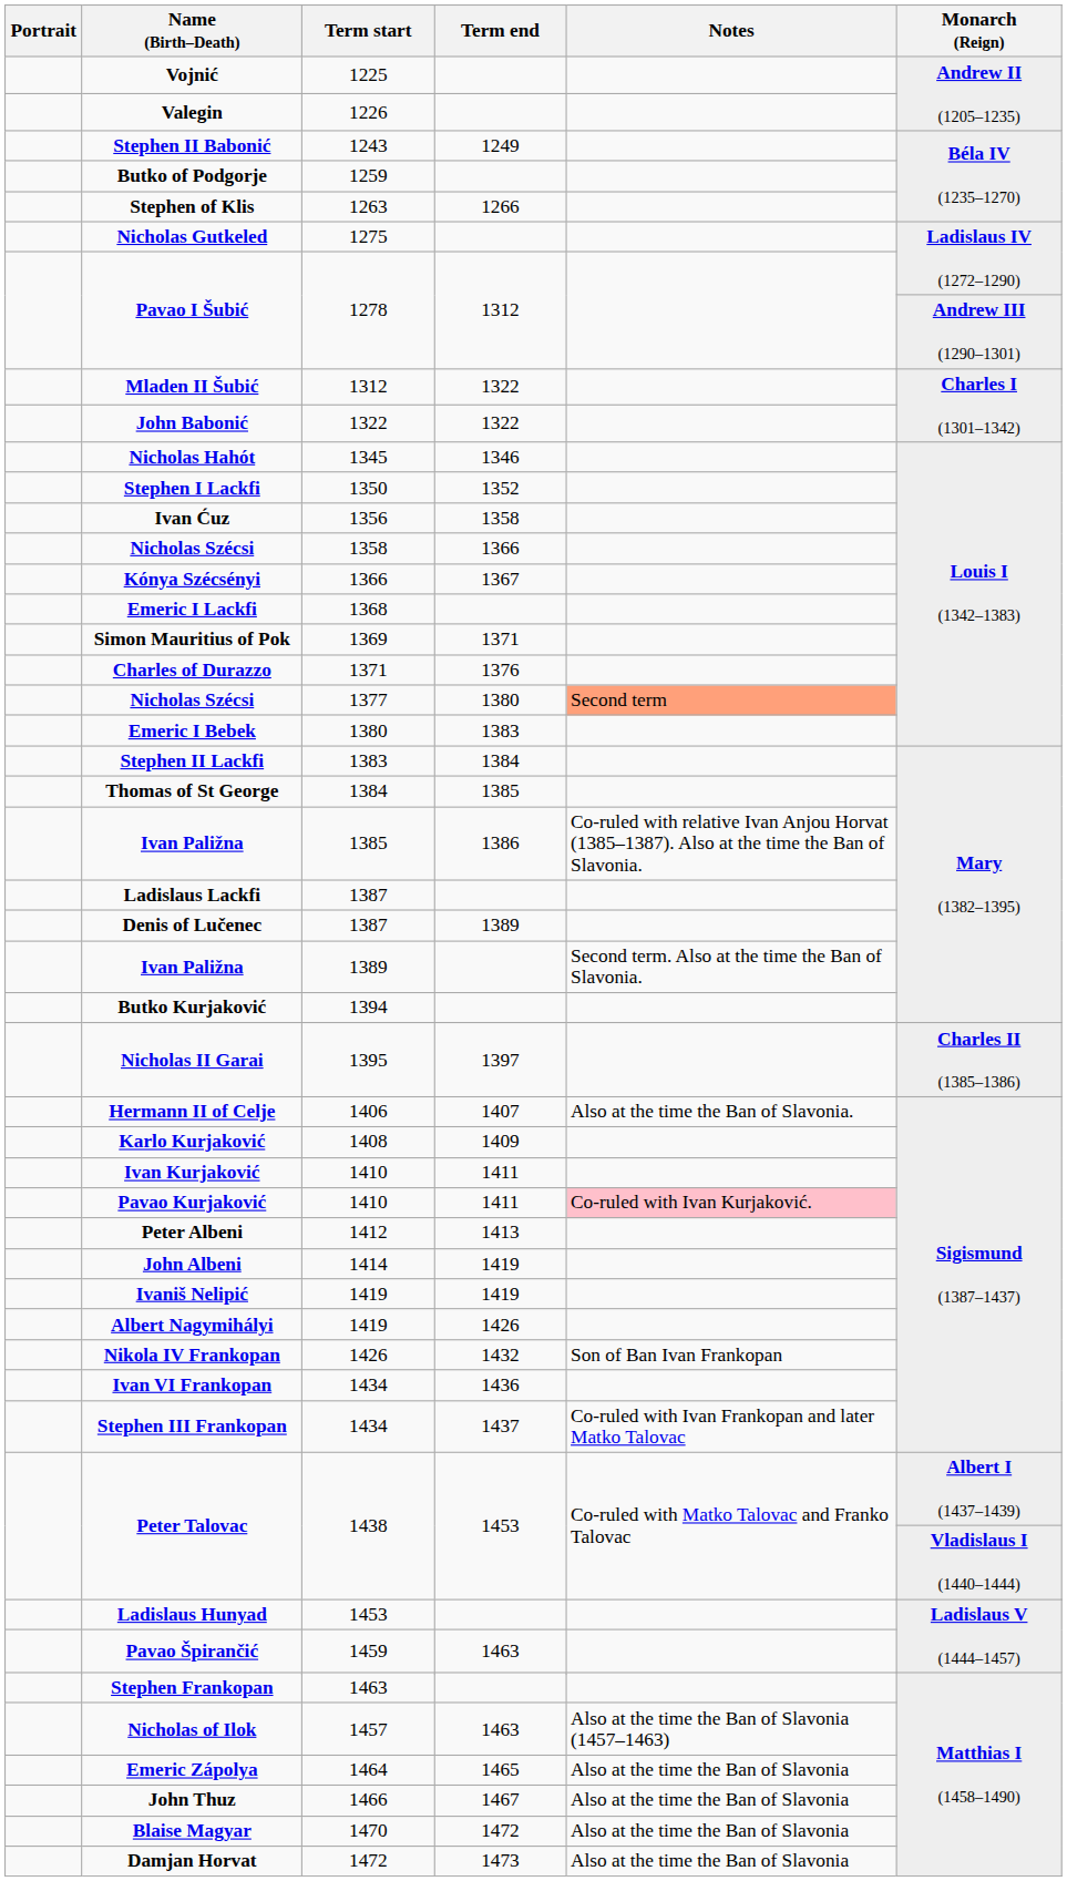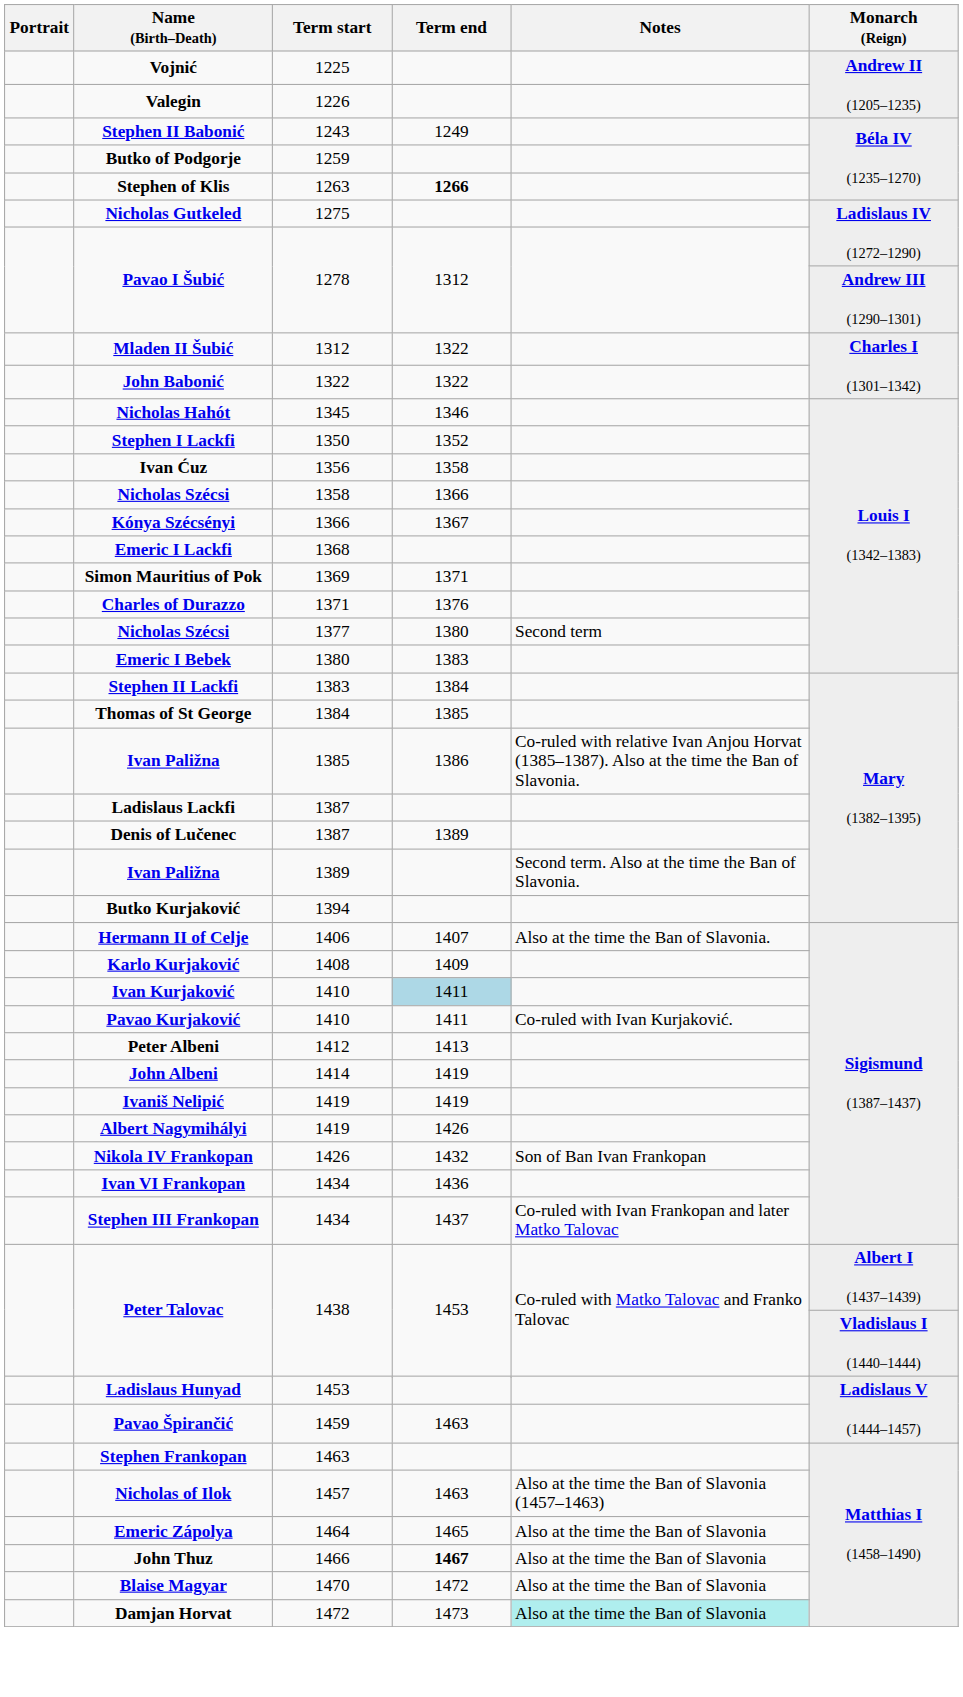 <table class="wikitable" style="text-align:center" width="100%">
 <tr>
 <th width="5%">Portrait</th>
 <th width="20%">Name<small><br>(Birth–Death)</small></th>
 <th width="12%">Term start</th>
 <th width="12%">Term end</th>
 <th width="30%">Notes</th>
 <th width="15%">Monarch<br><small>(Reign)</small></th>
 </tr>
 <tr>
 <td></td>
 <td><strong>Vojnić</strong></td>
 <td>1225</td>
 <td></td>
 <td></td>
 <td rowspan="2" bgcolor=#EEEEEE><a href='#'><strong>Andrew II</strong></a><br><br><small>(1205–1235)</small></td>
 </tr>
 <tr>
 <td></td>
 <td><strong>Valegin</strong></td>
 <td>1226</td>
 <td></td>
 <td></td>
 </tr>
 <tr>
 <td></td>
 <td><strong><a href='#'>Stephen II Babonić</a></strong></td>
 <td>1243</td>
 <td>1249</td>
 <td></td>
 <td rowspan="3" bgcolor=#EEEEEE><strong><a href='#'>Béla IV</a></strong><br><br><small>(1235–1270)</small></td>
 </tr>
 <tr>
 <td></td>
 <td><strong>Butko of Podgorje</strong></td>
 <td>1259</td>
 <td></td>
 <td></td>
 </tr>
 <tr>
 <td></td>
 <td><strong>Stephen of Klis</strong></td>
 <td>1263</td>
-<td>1266</td>
+<td><strong>1266</strong></td>
 <td></td>
 </tr>
 <tr>
 <td></td>
 <td><strong><a href='#'>Nicholas Gutkeled</a></strong></td>
 <td>1275</td>
 <td></td>
 <td align="left"></td>
 <td rowspan="2" bgcolor=#EEEEEE><strong><a href='#'>Ladislaus IV</a></strong><br><br><small>(1272–1290)</small></td>
 </tr>
 <tr>
 <td rowspan="3"></td>
 <td rowspan="3"><a href='#'><strong>Pavao I Šubić</strong></a></td>
 <td rowspan="3">1278</td>
 <td rowspan="3">1312</td>
 <td rowspan="3"></td>
 </tr>
 <tr>
 <td bgcolor=#EEEEEE><strong><a href='#'>Andrew III</a></strong><br><br><small>(1290–1301)</small></td>
 </tr>
 <tr>
 <td rowspan="3" bgcolor=#EEEEEE><strong><a href='#'>Charles I</a></strong><br><br><small>(1301–1342)</small></td>
 </tr>
 <tr>
 <td></td>
 <td><a href='#'><strong>Mladen II Šubić</strong></a></td>
 <td>1312</td>
 <td>1322</td>
 <td></td>
 </tr>
 <tr>
 <td></td>
 <td><strong><a href='#'>John Babonić</a></strong></td>
 <td>1322</td>
 <td>1322</td>
 <td></td>
 </tr>
 <tr>
 <td></td>
 <td><strong><a href='#'>Nicholas Hahót</a></strong></td>
 <td>1345</td>
 <td>1346</td>
 <td></td>
 <td rowspan="10" bgcolor=#EEEEEE><strong><a href='#'>Louis I</a></strong><br><br><small>(1342–1383)</small></td>
 </tr>
 <tr>
 <td></td>
 <td><strong><a href='#'>Stephen I Lackfi</a></strong></td>
 <td>1350</td>
 <td>1352</td>
 <td></td>
 </tr>
 <tr>
 <td></td>
 <td><strong>Ivan Ćuz</strong></td>
 <td>1356</td>
 <td>1358</td>
 <td></td>
 </tr>
 <tr>
 <td></td>
 <td><strong><a href='#'>Nicholas Szécsi</a></strong></td>
 <td>1358</td>
 <td>1366</td>
 <td></td>
 </tr>
 <tr>
 <td></td>
 <td><strong><a href='#'>Kónya Szécsényi</a></strong></td>
 <td>1366</td>
 <td>1367</td>
 <td></td>
 </tr>
 <tr>
 <td></td>
 <td><strong><a href='#'>Emeric I Lackfi</a></strong></td>
 <td>1368</td>
 <td></td>
 <td></td>
 </tr>
 <tr>
 <td></td>
 <td><strong>Simon Mauritius of Pok</strong></td>
 <td>1369</td>
 <td>1371</td>
 <td></td>
 </tr>
 <tr>
 <td></td>
 <td><a href='#'><strong>Charles of Durazzo</strong></a></td>
 <td>1371</td>
 <td>1376</td>
 <td></td>
 </tr>
 <tr>
 <td></td>
 <td><strong><a href='#'>Nicholas Szécsi</a></strong></td>
 <td>1377</td>
 <td>1380</td>
-<td align="left" style="background: lightsalmon;">Second term</td>
+<td align="left">Second term</td>
 </tr>
 <tr>
 <td></td>
 <td><strong><a href='#'>Emeric I Bebek</a></strong></td>
 <td>1380</td>
 <td>1383</td>
 <td></td>
 </tr>
 <tr>
 <td></td>
 <td><strong><a href='#'>Stephen II Lackfi</a></strong></td>
 <td>1383</td>
 <td>1384</td>
 <td></td>
 <td rowspan="7" bgcolor=#EEEEEE><strong><a href='#'>Mary</a></strong><br><br><small>(1382–1395)</small></td>
 </tr>
 <tr>
 <td></td>
 <td><strong>Thomas of St George</strong></td>
 <td>1384</td>
 <td>1385</td>
 <td></td>
 </tr>
 <tr>
 <td></td>
 <td><strong><a href='#'>Ivan Paližna</a></strong></td>
 <td>1385</td>
 <td>1386</td>
 <td align="left">Co-ruled with relative Ivan Anjou Horvat (1385–1387). Also at the time the Ban of Slavonia.</td>
 </tr>
 <tr>
 <td></td>
 <td><strong>Ladislaus Lackfi</strong></td>
 <td>1387</td>
 <td></td>
 <td></td>
 </tr>
 <tr>
 <td></td>
 <td><strong>Denis of Lučenec</strong></td>
 <td>1387</td>
 <td>1389</td>
 <td></td>
 </tr>
 <tr>
 <td></td>
 <td><strong><a href='#'>Ivan Paližna</a></strong></td>
 <td>1389</td>
 <td></td>
 <td align="left">Second term. Also at the time the Ban of Slavonia.</td>
 </tr>
 <tr>
 <td></td>
 <td><strong>Butko Kurjaković</strong></td>
 <td>1394</td>
 <td></td>
 <td></td>
 </tr>
 <tr>
 <td></td>
-<td><strong><a href='#'>Nicholas II Garai</a></strong></td>
-<td>1395</td>
-<td>1397</td>
-<td align="left"></td>
-<td bgcolor=#EEEEEE><strong><a href='#'>Charles II</a></strong><br><br><small>(1385–1386)</small></td>
-</tr>
-<tr>
-<td></td>
 <td><strong><a href='#'>Hermann II of Celje</a></strong></td>
 <td>1406</td>
 <td>1407</td>
 <td align="left">Also at the time the Ban of Slavonia.</td>
 <td rowspan="11" bgcolor=#EEEEEE><strong><a href='#'>Sigismund</a></strong><br><br><small>(1387–1437)</small></td>
 </tr>
 <tr>
 <td></td>
 <td><strong><a href='#'>Karlo Kurjaković</a></strong></td>
 <td>1408</td>
 <td>1409</td>
 <td></td>
 </tr>
 <tr>
 <td></td>
 <td><strong><a href='#'>Ivan Kurjaković</a></strong></td>
 <td>1410</td>
-<td>1411</td>
+<td style="background: lightblue;">1411</td>
 <td></td>
 </tr>
 <tr>
 <td></td>
 <td><strong><a href='#'>Pavao Kurjaković</a></strong></td>
 <td>1410</td>
 <td>1411</td>
-<td align="left" style="background: pink;">Co-ruled with Ivan Kurjaković.</td>
+<td align="left">Co-ruled with Ivan Kurjaković.</td>
 </tr>
 <tr>
 <td></td>
 <td><strong>Peter Albeni</strong></td>
 <td>1412</td>
 <td>1413</td>
 <td></td>
 </tr>
 <tr>
 <td></td>
 <td><strong><a href='#'>John Albeni</a></strong></td>
 <td>1414</td>
 <td>1419</td>
 <td align="left"></td>
 </tr>
 <tr>
 <td></td>
 <td><strong><a href='#'>Ivaniš Nelipić</a></strong></td>
 <td>1419</td>
 <td>1419</td>
 <td align="left"></td>
 </tr>
 <tr>
 <td></td>
 <td><strong><a href='#'>Albert Nagymihályi</a></strong></td>
 <td>1419</td>
 <td>1426</td>
 <td></td>
 </tr>
 <tr>
 <td></td>
 <td><strong><a href='#'>Nikola IV Frankopan</a></strong></td>
 <td>1426</td>
 <td>1432</td>
 <td align="left">Son of Ban Ivan Frankopan</td>
 </tr>
 <tr>
 <td></td>
 <td><strong><a href='#'>Ivan VI Frankopan</a></strong></td>
 <td>1434</td>
 <td>1436</td>
 <td></td>
 </tr>
 <tr>
 <td></td>
 <td><strong><a href='#'>Stephen III Frankopan</a></strong></td>
 <td>1434</td>
 <td>1437</td>
 <td align="left">Co-ruled with Ivan Frankopan and later <a href='#'>Matko Talovac</a></td>
 </tr>
 <tr>
 <td rowspan="3"></td>
 <td rowspan="3"><strong><a href='#'>Peter Talovac</a></strong></td>
 <td rowspan="3">1438</td>
 <td rowspan="3">1453</td>
 <td rowspan="3" align="left">Co-ruled with <a href='#'>Matko Talovac</a> and Franko Talovac</td>
 <td bgcolor=#EEEEEE><strong><a href='#'>Albert I</a></strong><br><br><small>(1437–1439)</small></td>
 </tr>
 <tr>
 <td bgcolor=#EEEEEE><strong><a href='#'>Vladislaus I</a></strong><br><br><small>(1440–1444)</small></td>
 </tr>
 <tr>
 <td rowspan="3" bgcolor=#EEEEEE><strong><a href='#'>Ladislaus V</a></strong><br><br><small>(1444–1457)</small></td>
 </tr>
 <tr>
 <td></td>
 <td><strong><a href='#'>Ladislaus Hunyad</a></strong></td>
 <td>1453</td>
 <td></td>
 <td></td>
 </tr>
 <tr>
 <td rowspan="2"></td>
 <td rowspan="2"><strong><a href='#'>Pavao Špirančić</a></strong></td>
 <td rowspan="2">1459</td>
 <td rowspan="2">1463</td>
 <td rowspan="2" align="left"></td>
 </tr>
 <tr>
 <td rowspan="7" bgcolor=#EEEEEE><strong><a href='#'>Matthias I</a></strong><br><br><small>(1458–1490)</small></td>
 </tr>
 <tr>
 <td></td>
 <td><strong><a href='#'>Stephen Frankopan</a></strong></td>
 <td>1463</td>
 <td></td>
 <td></td>
 </tr>
 <tr>
 <td></td>
 <td><strong><a href='#'>Nicholas of Ilok</a></strong></td>
 <td>1457</td>
 <td>1463</td>
 <td align="left">Also at the time the Ban of Slavonia (1457–1463)</td>
 </tr>
 <tr>
 <td></td>
 <td><strong><a href='#'>Emeric Zápolya</a></strong></td>
 <td>1464</td>
 <td>1465</td>
 <td align="left">Also at the time the Ban of Slavonia</td>
 </tr>
 <tr>
 <td></td>
 <td><strong>John Thuz</strong></td>
 <td>1466</td>
-<td>1467</td>
+<td><strong>1467</strong></td>
 <td align="left">Also at the time the Ban of Slavonia</td>
 </tr>
 <tr>
 <td></td>
 <td><strong><a href='#'>Blaise Magyar</a></strong></td>
 <td>1470</td>
 <td>1472</td>
 <td align="left">Also at the time the Ban of Slavonia</td>
 </tr>
 <tr>
 <td></td>
 <td><strong>Damjan Horvat</strong></td>
 <td>1472</td>
 <td>1473</td>
-<td align="left">Also at the time the Ban of Slavonia</td>
+<td align="left" style="background: paleturquoise;">Also at the time the Ban of Slavonia</td>
 </tr>
 </table>
